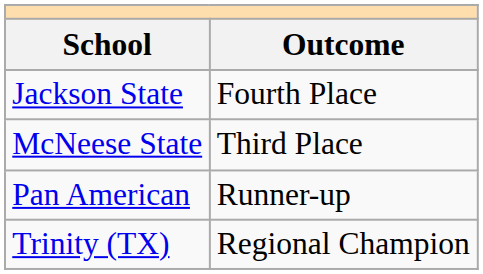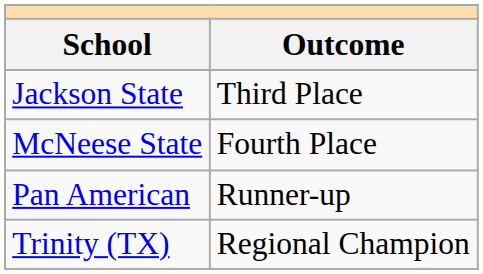 <table class="wikitable">
 <tr>
 <th colspan="3" style="background:#ffdead;"></th>
 </tr>
 <tr>
 <th>School</th>
 <th>Outcome</th>
 </tr>
 <tr>
 <td><a href='#'>Jackson State</a></td>
-<td>Fourth Place</td>
+<td>Third Place</td>
 </tr>
 <tr>
 <td><a href='#'>McNeese State</a></td>
-<td>Third Place</td>
+<td>Fourth Place</td>
 </tr>
 <tr>
 <td><a href='#'>Pan American</a></td>
 <td>Runner-up</td>
 </tr>
 <tr>
 <td><a href='#'>Trinity (TX)</a></td>
 <td>Regional Champion</td>
 </tr>
 </table>
